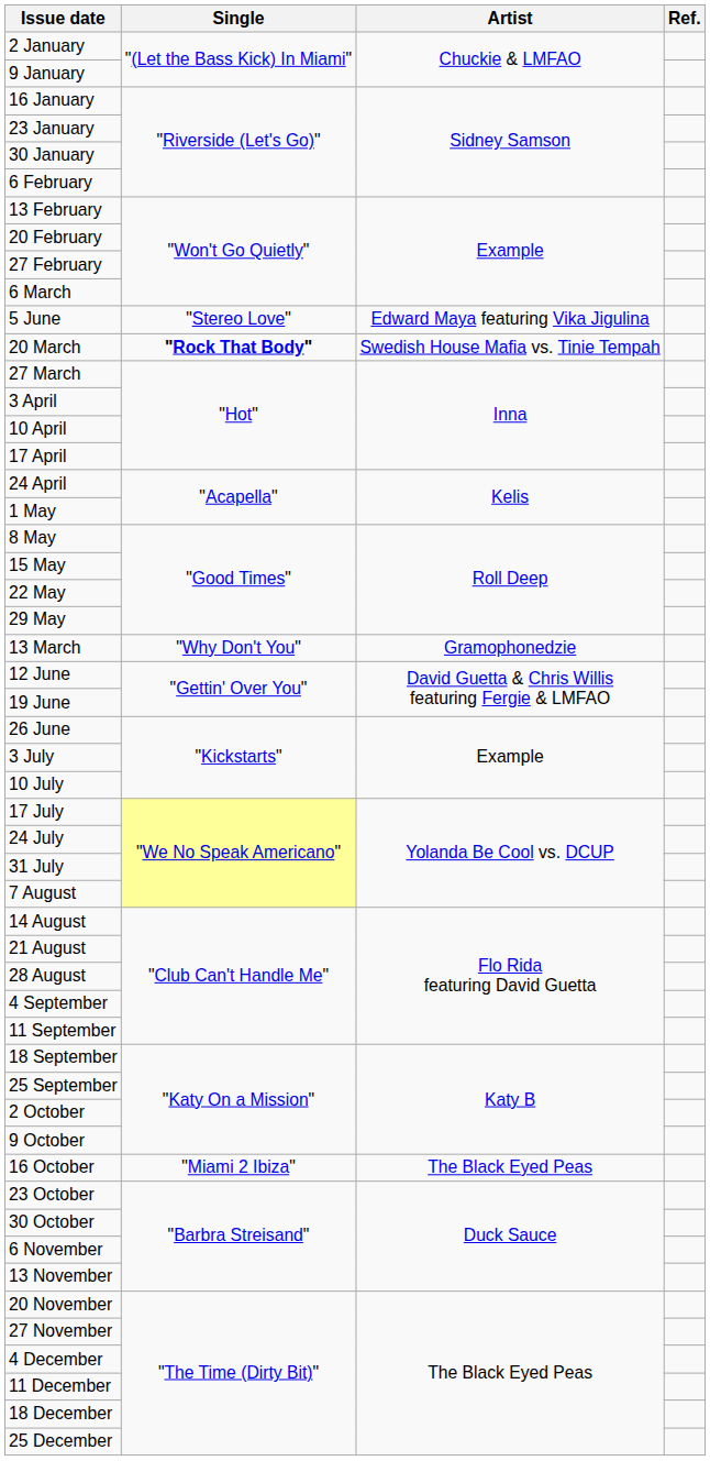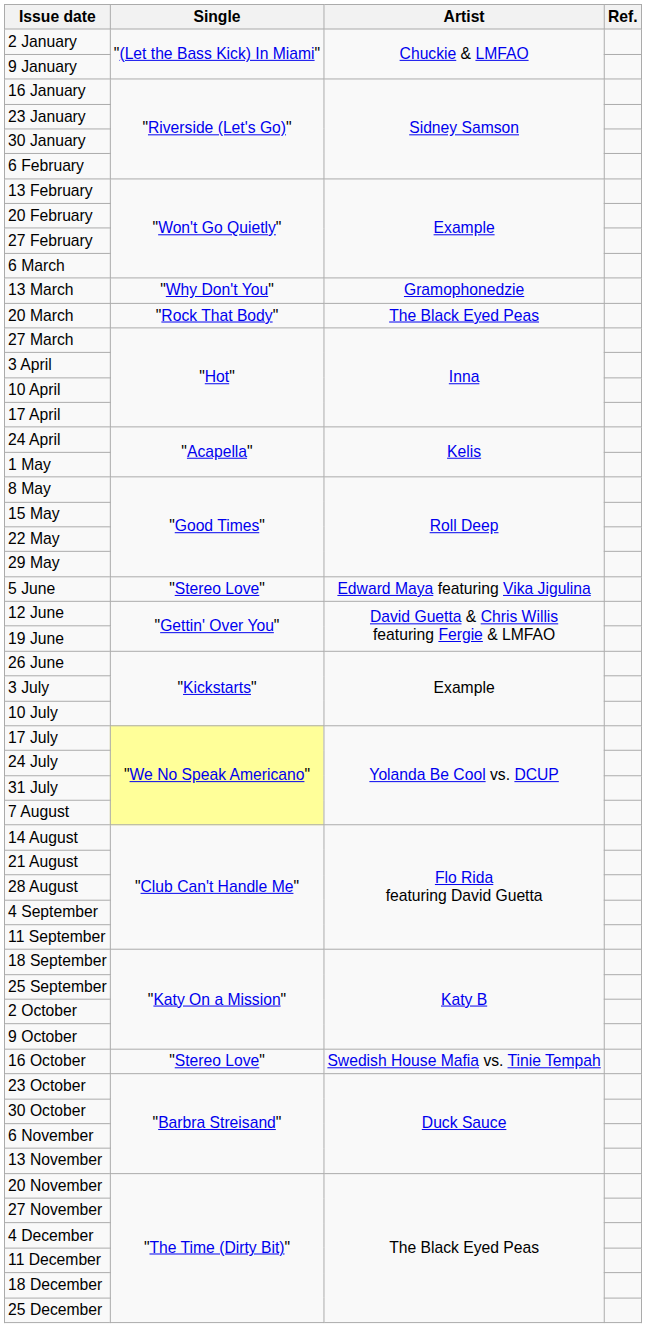 <table class="wikitable plainrowheaders">
 <tr>
 <th scope=col>Issue date</th>
 <th scope=col>Single</th>
 <th scope=col>Artist</th>
 <th scope=col>Ref.</th>
 </tr>
 <tr>
 <td>2 January</td>
 <td rowspan=2 align=center>"<a href='#'>(Let the Bass Kick) In Miami</a>"</td>
 <td rowspan=2 align=center><a href='#'>Chuckie</a> & <a href='#'>LMFAO</a></td>
 <td align=center></td>
 </tr>
 <tr>
 <td>9 January</td>
 <td align=center></td>
 </tr>
 <tr>
 <td>16 January</td>
 <td rowspan=4 align=center>"<a href='#'>Riverside (Let's Go)</a>"</td>
 <td rowspan=4 align=center><a href='#'>Sidney Samson</a></td>
 <td align=center></td>
 </tr>
 <tr>
 <td>23 January</td>
 <td align=center></td>
 </tr>
 <tr>
 <td>30 January</td>
 <td align=center></td>
 </tr>
 <tr>
 <td>6 February</td>
 <td align=center></td>
 </tr>
 <tr>
 <td>13 February</td>
 <td rowspan=4 align=center>"<a href='#'>Won't Go Quietly</a>"</td>
 <td rowspan=4 align=center><a href='#'>Example</a></td>
 <td align=center></td>
 </tr>
 <tr>
 <td>20 February</td>
 <td align=center></td>
 </tr>
 <tr>
 <td>27 February</td>
 <td align=center></td>
 </tr>
 <tr>
 <td>6 March</td>
 <td align=center></td>
 </tr>
 <tr>
-<td>5 June</td>
-<td align=center>"<a href='#'>Stereo Love</a>"</td>
-<td align=center><a href='#'>Edward Maya</a> featuring <a href='#'>Vika Jigulina</a></td>
+<td>13 March</td>
+<td align=center>"<a href='#'>Why Don't You</a>"</td>
+<td align=center><a href='#'>Gramophonedzie</a></td>
 <td align=center></td>
 </tr>
 <tr>
 <td>20 March</td>
-<td align=center><strong>"<a href='#'>Rock That Body</a>"</strong></td>
-<td align=center><a href='#'>Swedish House Mafia</a> vs. <a href='#'>Tinie Tempah</a></td>
+<td align=center>"<a href='#'>Rock That Body</a>"</td>
+<td align=center><a href='#'>The Black Eyed Peas</a></td>
 <td align=center></td>
 </tr>
 <tr>
 <td>27 March</td>
 <td rowspan=4 align=center>"<a href='#'>Hot</a>"</td>
 <td rowspan=4 align=center><a href='#'>Inna</a></td>
 <td align=center></td>
 </tr>
 <tr>
 <td>3 April</td>
 <td align=center></td>
 </tr>
 <tr>
 <td>10 April</td>
 <td align=center></td>
 </tr>
 <tr>
 <td>17 April</td>
 <td align=center></td>
 </tr>
 <tr>
 <td>24 April</td>
 <td rowspan=2 align=center>"<a href='#'>Acapella</a>"</td>
 <td rowspan=2 align=center><a href='#'>Kelis</a></td>
 <td align=center></td>
 </tr>
 <tr>
 <td>1 May</td>
 <td align=center></td>
 </tr>
 <tr>
 <td>8 May </td>
 <td rowspan=4 align=center>"<a href='#'>Good Times</a>"</td>
 <td rowspan=4 align=center><a href='#'>Roll Deep</a></td>
 <td align=center></td>
 </tr>
 <tr>
 <td>15 May </td>
 <td align=center></td>
 </tr>
 <tr>
 <td>22 May </td>
 <td align=center></td>
 </tr>
 <tr>
 <td>29 May</td>
 <td align=center></td>
 </tr>
 <tr>
-<td>13 March</td>
-<td align=center>"<a href='#'>Why Don't You</a>"</td>
-<td align=center><a href='#'>Gramophonedzie</a></td>
+<td>5 June</td>
+<td align=center>"<a href='#'>Stereo Love</a>"</td>
+<td align=center><a href='#'>Edward Maya</a> featuring <a href='#'>Vika Jigulina</a></td>
 <td align=center></td>
 </tr>
 <tr>
 <td>12 June </td>
 <td rowspan=2 align=center>"<a href='#'>Gettin' Over You</a>"</td>
 <td rowspan=2 align=center><a href='#'>David Guetta</a> & <a href='#'>Chris Willis</a><br>featuring <a href='#'>Fergie</a> & LMFAO</td>
 <td align=center></td>
 </tr>
 <tr>
 <td>19 June</td>
 <td align=center></td>
 </tr>
 <tr>
 <td>26 June</td>
 <td rowspan=3 align=center>"<a href='#'>Kickstarts</a>"</td>
 <td rowspan=3 align=center>Example</td>
 <td align=center></td>
 </tr>
 <tr>
 <td>3 July</td>
 <td align=center></td>
 </tr>
 <tr>
 <td>10 July</td>
 <td align=center></td>
 </tr>
 <tr>
 <td>17 July</td>
 <td rowspan=4 align=center bgcolor=#FFFF99>"<a href='#'>We No Speak Americano</a>" </td>
 <td rowspan=4 align=center><a href='#'>Yolanda Be Cool</a> vs. <a href='#'>DCUP</a></td>
 <td align=center></td>
 </tr>
 <tr>
 <td>24 July</td>
 <td align=center></td>
 </tr>
 <tr>
 <td>31 July </td>
 <td align=center></td>
 </tr>
 <tr>
 <td>7 August</td>
 <td align=center></td>
 </tr>
 <tr>
 <td>14 August</td>
 <td rowspan=5 align=center>"<a href='#'>Club Can't Handle Me</a>"</td>
 <td rowspan=5 align=center><a href='#'>Flo Rida</a> <br>featuring David Guetta</td>
 <td align=center></td>
 </tr>
 <tr>
 <td>21 August </td>
 <td align=center></td>
 </tr>
 <tr>
 <td>28 August</td>
 <td align=center></td>
 </tr>
 <tr>
 <td>4 September</td>
 <td align=center></td>
 </tr>
 <tr>
 <td>11 September</td>
 <td align=center></td>
 </tr>
 <tr>
 <td>18 September</td>
 <td rowspan=4 align=center>"<a href='#'>Katy On a Mission</a>"</td>
 <td rowspan=4 align=center><a href='#'>Katy B</a></td>
 <td align=center></td>
 </tr>
 <tr>
 <td>25 September</td>
 <td align=center></td>
 </tr>
 <tr>
 <td>2 October</td>
 <td align=center></td>
 </tr>
 <tr>
 <td>9 October</td>
 <td align=center></td>
 </tr>
 <tr>
 <td>16 October</td>
-<td align=center>"<a href='#'>Miami 2 Ibiza</a>"</td>
-<td align=center><a href='#'>The Black Eyed Peas</a></td>
+<td align=center>"<a href='#'>Stereo Love</a>"</td>
+<td align=center><a href='#'>Swedish House Mafia</a> vs. <a href='#'>Tinie Tempah</a></td>
 <td align=center></td>
 </tr>
 <tr>
 <td>23 October</td>
 <td align=center rowspan=4>"<a href='#'>Barbra Streisand</a>"</td>
 <td align=center rowspan=4><a href='#'>Duck Sauce</a></td>
 <td align=center></td>
 </tr>
 <tr>
 <td>30 October</td>
 <td align=center></td>
 </tr>
 <tr>
 <td>6 November</td>
 <td align=center></td>
 </tr>
 <tr>
 <td>13 November</td>
 <td align=center></td>
 </tr>
 <tr>
 <td>20 November</td>
 <td align=center rowspan=7>"<a href='#'>The Time (Dirty Bit)</a>"</td>
 <td align=center rowspan=7>The Black Eyed Peas</td>
 <td align=center></td>
 </tr>
 <tr>
 <td>27 November</td>
 <td align=center></td>
 </tr>
 <tr>
 <td>4 December</td>
 <td align=center></td>
 </tr>
 <tr>
 <td>11 December</td>
 <td align=center></td>
 </tr>
 <tr>
 <td>18 December </td>
 <td align=center></td>
 </tr>
 <tr>
 <td>25 December</td>
 <td align=center></td>
 </tr>
 </table>
